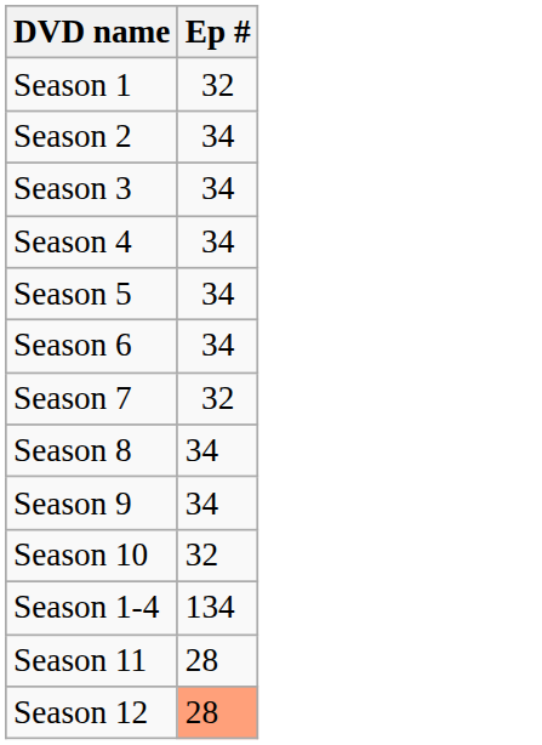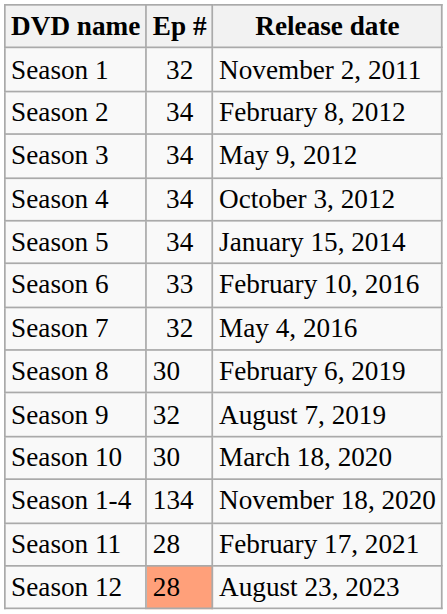 <table class="wikitable sortable">
 <tr>
 <th>DVD name</th>
 <th>Ep #</th>
+<th>Release date</th>
 </tr>
 <tr>
 <td>Season 1</td>
 <td style="text-align:center;">32</td>
+<td>November 2, 2011</td>
 </tr>
 <tr>
 <td>Season 2</td>
 <td style="text-align:center;">34</td>
+<td>February 8, 2012</td>
 </tr>
 <tr>
 <td>Season 3</td>
 <td style="text-align:center;">34</td>
+<td>May 9, 2012</td>
 </tr>
 <tr>
 <td>Season 4</td>
 <td style="text-align:center;">34</td>
+<td>October 3, 2012</td>
 </tr>
 <tr>
 <td>Season 5</td>
 <td style="text-align:center;">34</td>
+<td>January 15, 2014</td>
 </tr>
 <tr>
 <td>Season 6</td>
-<td style="text-align:center;">34</td>
+<td style="text-align:center;">33</td>
+<td>February 10, 2016</td>
 </tr>
 <tr>
 <td>Season 7</td>
 <td style="text-align:center;">32</td>
+<td>May 4, 2016</td>
 </tr>
 <tr>
 <td>Season 8</td>
-<td>34</td>
+<td>30</td>
+<td>February 6, 2019</td>
 </tr>
 <tr>
 <td>Season 9</td>
-<td>34</td>
+<td>32</td>
+<td>August 7, 2019</td>
 </tr>
 <tr>
 <td>Season 10</td>
-<td>32</td>
+<td>30</td>
+<td>March 18, 2020</td>
 </tr>
 <tr>
 <td>Season 1-4</td>
 <td>134</td>
+<td>November 18, 2020</td>
 </tr>
 <tr>
 <td>Season 11</td>
 <td>28</td>
+<td>February 17, 2021</td>
 </tr>
 <tr>
 <td>Season 12</td>
 <td style="background: lightsalmon;">28</td>
+<td>August 23, 2023</td>
 </tr>
 </table>
